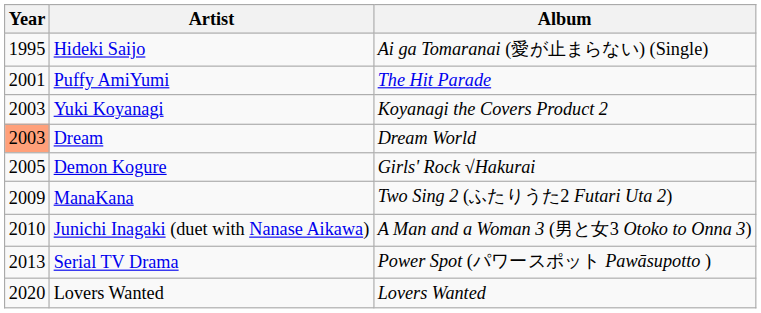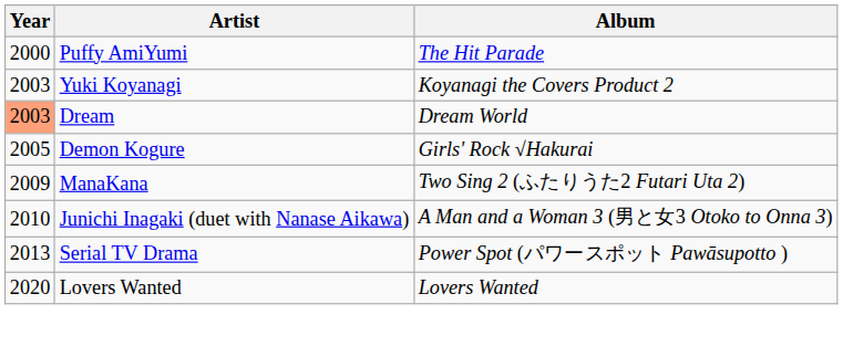 <table class="wikitable">
 <tr>
 <th>Year</th>
 <th>Artist</th>
 <th>Album</th>
 </tr>
 <tr>
-<td>1995</td>
-<td><a href='#'>Hideki Saijo</a></td>
-<td><em>Ai ga Tomaranai</em> (愛が止まらない) (Single)</td>
-</tr>
-<tr>
-<td>2001</td>
+<td>2000</td>
 <td><a href='#'>Puffy AmiYumi</a></td>
 <td><em><a href='#'>The Hit Parade</a></em></td>
 </tr>
 <tr>
 <td>2003</td>
 <td><a href='#'>Yuki Koyanagi</a></td>
 <td><em>Koyanagi the Covers Product 2</em></td>
 </tr>
 <tr>
 <td style="background: lightsalmon;">2003</td>
 <td><a href='#'>Dream</a></td>
 <td><em>Dream World</em></td>
 </tr>
 <tr>
 <td>2005</td>
 <td><a href='#'>Demon Kogure</a></td>
 <td><em>Girls' Rock √Hakurai</em></td>
 </tr>
 <tr>
 <td>2009</td>
 <td><a href='#'>ManaKana</a></td>
 <td><em>Two Sing 2</em> (ふたりうた2 <em>Futari Uta 2</em>)</td>
 </tr>
 <tr>
 <td>2010</td>
 <td><a href='#'>Junichi Inagaki</a> (duet with <a href='#'>Nanase Aikawa</a>)</td>
 <td><em>A Man and a Woman 3</em> (男と女3 <em>Otoko to Onna 3</em>)</td>
 </tr>
 <tr>
 <td>2013</td>
 <td><a href='#'>Serial TV Drama</a></td>
 <td><em>Power Spot</em> (パワースポット<em> Pawāsupotto </em>)</td>
 </tr>
 <tr>
 <td>2020</td>
 <td>Lovers Wanted</td>
 <td><em>Lovers Wanted</em></td>
 </tr>
 </table>
